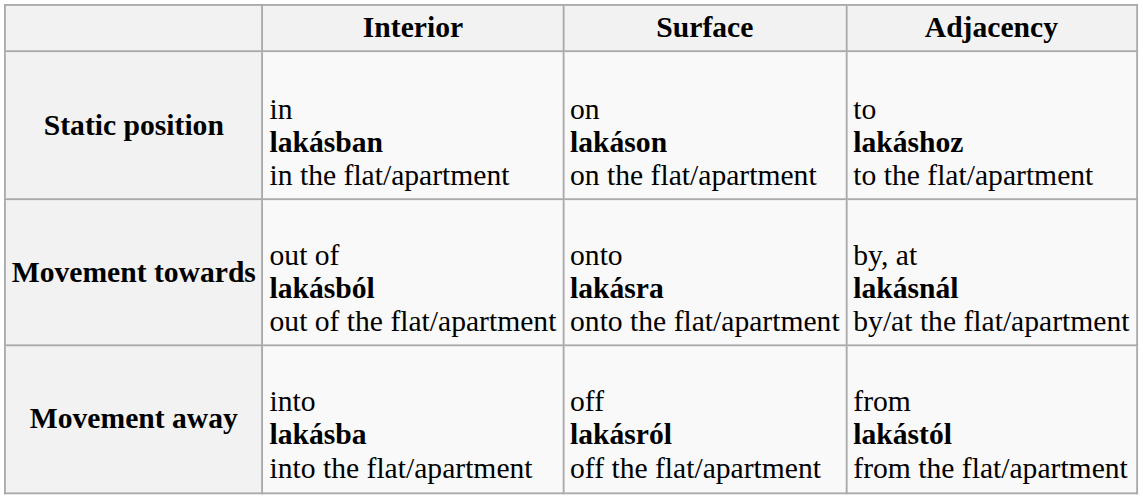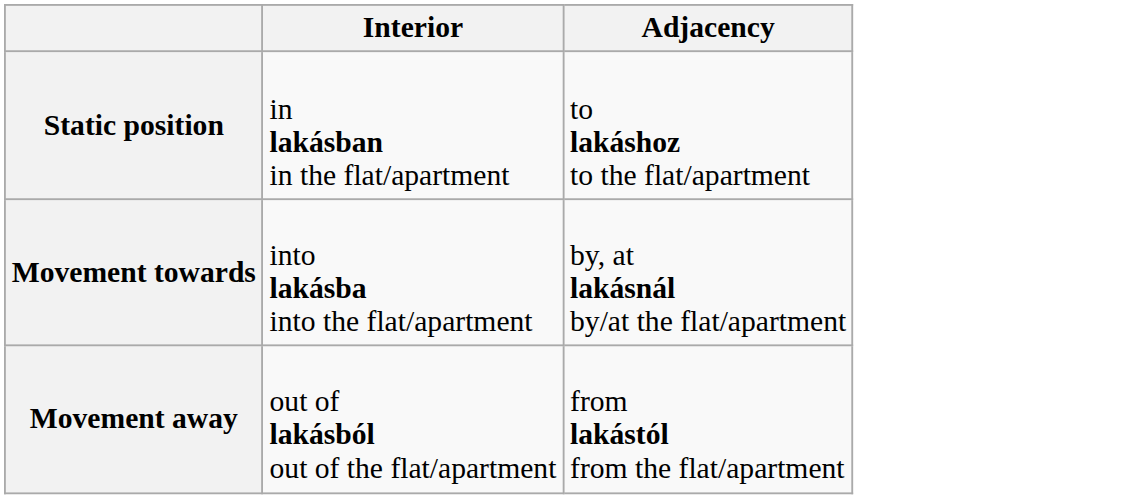 <table class="wikitable">
 <tr>
 <th> </th>
 <th>Interior</th>
-<th>Surface</th>
 <th>Adjacency</th>
 </tr>
 <tr>
 <th>Static position</th>
 <td><em></em><br>in<br><strong>lakásban</strong><br>in the flat/apartment</td>
-<td><em></em><br>on<br><strong>lakáson</strong><br>on the flat/apartment</td>
 <td><em></em><br>to<br><strong>lakáshoz</strong><br>to the flat/apartment</td>
 </tr>
 <tr>
 <th>Movement towards</th>
-<td><em></em><br>out of<br><strong>lakásból</strong><br>out of the flat/apartment</td>
-<td><em></em><br>onto<br><strong>lakásra</strong><br>onto the flat/apartment</td>
+<td><em></em><br>into<br><strong>lakásba</strong><br>into the flat/apartment</td>
 <td><em></em><br>by, at<br><strong>lakásnál</strong><br>by/at the flat/apartment</td>
 </tr>
 <tr>
 <th>Movement away</th>
-<td><em></em><br>into<br><strong>lakásba</strong><br>into the flat/apartment</td>
-<td><em></em><br>off<br><strong>lakásról</strong><br>off the flat/apartment</td>
+<td><em></em><br>out of<br><strong>lakásból</strong><br>out of the flat/apartment</td>
 <td><em></em><br>from<br><strong>lakástól</strong><br>from the flat/apartment</td>
 </tr>
 </table>
